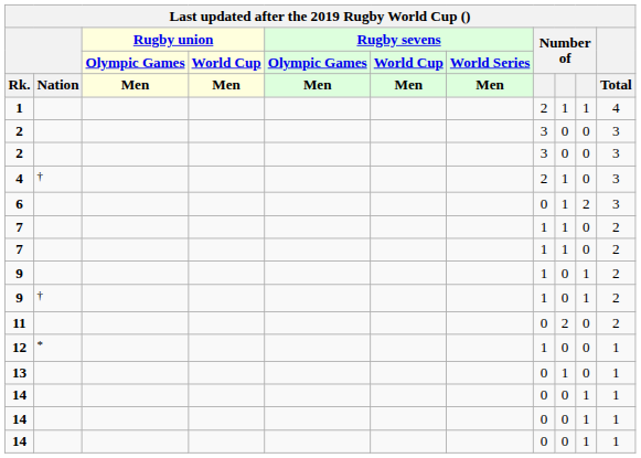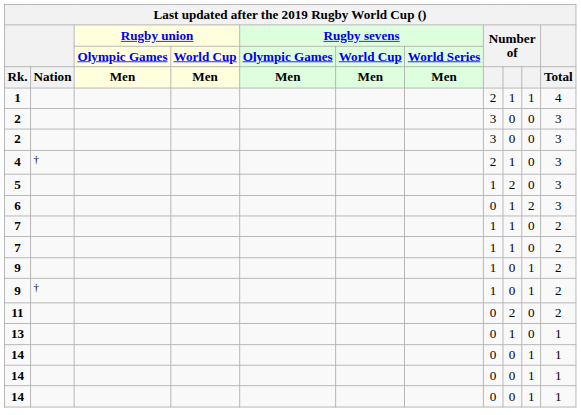 <table class="wikitable" style="margin-top: 0em; text-align: center; font-size: 100%;">
 <tr>
 <th colspan="11">Last updated after the 2019 Rugby World Cup ()</th>
 </tr>
 <tr>
 <th rowspan="2" colspan="2"></th>
 <th colspan="2" style="background: #ffd;"><a href='#'>Rugby union</a></th>
 <th colspan="3" style="background: #dfd;"><a href='#'>Rugby sevens</a></th>
 <th rowspan="2" colspan="3">Number of</th>
 <th rowspan="2"></th>
 </tr>
 <tr>
 <th style="background: #ffd;"><a href='#'>Olympic Games</a></th>
 <th style="background: #ffd;"><a href='#'>World Cup</a></th>
 <th style="background: #dfd;"><a href='#'>Olympic Games</a></th>
 <th style="background: #dfd;"><a href='#'>World Cup</a></th>
 <th style="background: #dfd;"><a href='#'>World Series</a></th>
 </tr>
 <tr>
 <th style="width: 1em;">Rk.</th>
 <th>Nation</th>
 <th style="background: #ffd;">Men</th>
 <th style="background: #ffd;">Men</th>
 <th style="background: #dfd;">Men</th>
 <th style="background: #dfd;">Men</th>
 <th style="background: #dfd;">Men</th>
 <th style="width: 1em;"></th>
 <th style="width: 1em;"></th>
 <th style="width: 1em;"></th>
 <th style="width: 1em;">Total</th>
 </tr>
 <tr>
 <td><strong>1</strong></td>
 <td style="text-align: left;"></td>
 <td></td>
 <td></td>
 <td></td>
 <td></td>
 <td></td>
 <td>2</td>
 <td>1</td>
 <td>1</td>
 <td>4</td>
 </tr>
 <tr>
 <td><strong>2</strong></td>
 <td style="text-align: left;"></td>
 <td></td>
 <td></td>
 <td></td>
 <td></td>
 <td></td>
 <td>3</td>
 <td>0</td>
 <td>0</td>
 <td>3</td>
 </tr>
 <tr>
 <td><strong>2</strong></td>
 <td style="text-align: left;"></td>
 <td></td>
 <td></td>
 <td></td>
 <td></td>
 <td></td>
 <td>3</td>
 <td>0</td>
 <td>0</td>
 <td>3</td>
 </tr>
 <tr>
 <td><strong>4</strong></td>
 <td style="text-align: left;"><sup>†</sup></td>
 <td></td>
 <td></td>
 <td></td>
 <td></td>
 <td></td>
 <td>2</td>
 <td>1</td>
 <td>0</td>
 <td>3</td>
 </tr>
 <tr>
+<td><strong>5</strong></td>
+<td style="text-align: left;"></td>
+<td></td>
+<td></td>
+<td></td>
+<td></td>
+<td></td>
+<td>1</td>
+<td>2</td>
+<td>0</td>
+<td>3</td>
+</tr>
+<tr>
 <td><strong>6</strong></td>
 <td style="text-align: left;"></td>
 <td></td>
 <td></td>
 <td></td>
 <td></td>
 <td></td>
 <td>0</td>
 <td>1</td>
 <td>2</td>
 <td>3</td>
 </tr>
 <tr>
 <td><strong>7</strong></td>
 <td style="text-align: left;"></td>
 <td></td>
 <td></td>
 <td></td>
 <td></td>
 <td></td>
 <td>1</td>
 <td>1</td>
 <td>0</td>
 <td>2</td>
 </tr>
 <tr>
 <td><strong>7</strong></td>
 <td style="text-align: left;"></td>
 <td></td>
 <td></td>
 <td></td>
 <td></td>
 <td></td>
 <td>1</td>
 <td>1</td>
 <td>0</td>
 <td>2</td>
 </tr>
 <tr>
 <td><strong>9</strong></td>
 <td style="text-align: left;"></td>
 <td></td>
 <td></td>
 <td></td>
 <td></td>
 <td></td>
 <td>1</td>
 <td>0</td>
 <td>1</td>
 <td>2</td>
 </tr>
 <tr>
 <td><strong>9</strong></td>
 <td style="text-align: left;"><sup>†</sup></td>
 <td></td>
 <td></td>
 <td></td>
 <td></td>
 <td></td>
 <td>1</td>
 <td>0</td>
 <td>1</td>
 <td>2</td>
 </tr>
 <tr>
 <td><strong>11</strong></td>
 <td style="text-align: left;"></td>
 <td></td>
 <td></td>
 <td></td>
 <td></td>
 <td></td>
 <td>0</td>
 <td>2</td>
 <td>0</td>
 <td>2</td>
 </tr>
 <tr>
-<td><strong>12</strong></td>
-<td style="text-align: left;"><em></em><sup>*</sup></td>
-<td></td>
-<td></td>
-<td></td>
-<td></td>
-<td></td>
-<td>1</td>
-<td>0</td>
-<td>0</td>
-<td>1</td>
-</tr>
-<tr>
 <td><strong>13</strong></td>
 <td style="text-align: left;"></td>
 <td></td>
 <td></td>
 <td></td>
 <td></td>
 <td></td>
 <td>0</td>
 <td>1</td>
 <td>0</td>
 <td>1</td>
 </tr>
 <tr>
 <td><strong>14</strong></td>
 <td style="text-align: left;"></td>
 <td></td>
 <td></td>
 <td></td>
 <td></td>
 <td></td>
 <td>0</td>
 <td>0</td>
 <td>1</td>
 <td>1</td>
 </tr>
 <tr>
 <td><strong>14</strong></td>
 <td style="text-align: left;"></td>
 <td></td>
 <td></td>
 <td></td>
 <td></td>
 <td></td>
 <td>0</td>
 <td>0</td>
 <td>1</td>
 <td>1</td>
 </tr>
 <tr>
 <td><strong>14</strong></td>
 <td style="text-align: left;"></td>
 <td></td>
 <td></td>
 <td></td>
 <td></td>
 <td></td>
 <td>0</td>
 <td>0</td>
 <td>1</td>
 <td>1</td>
 </tr>
 </table>
